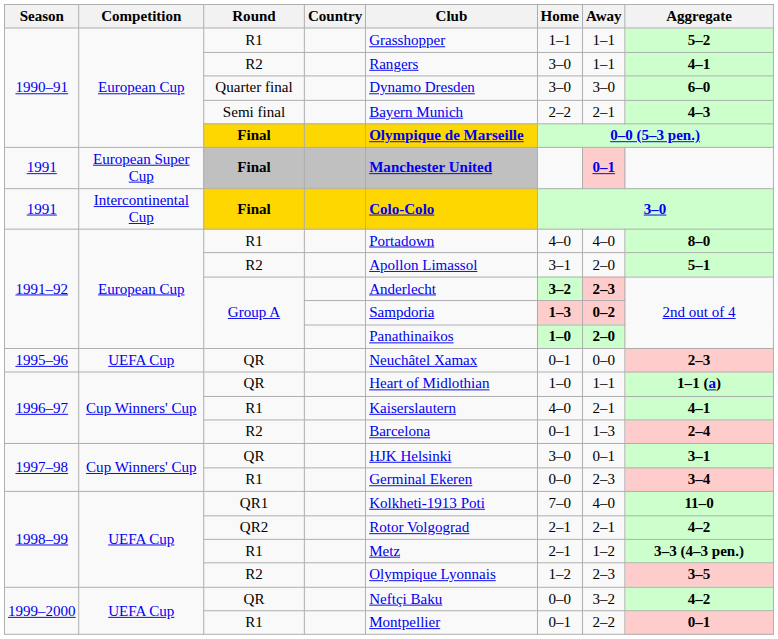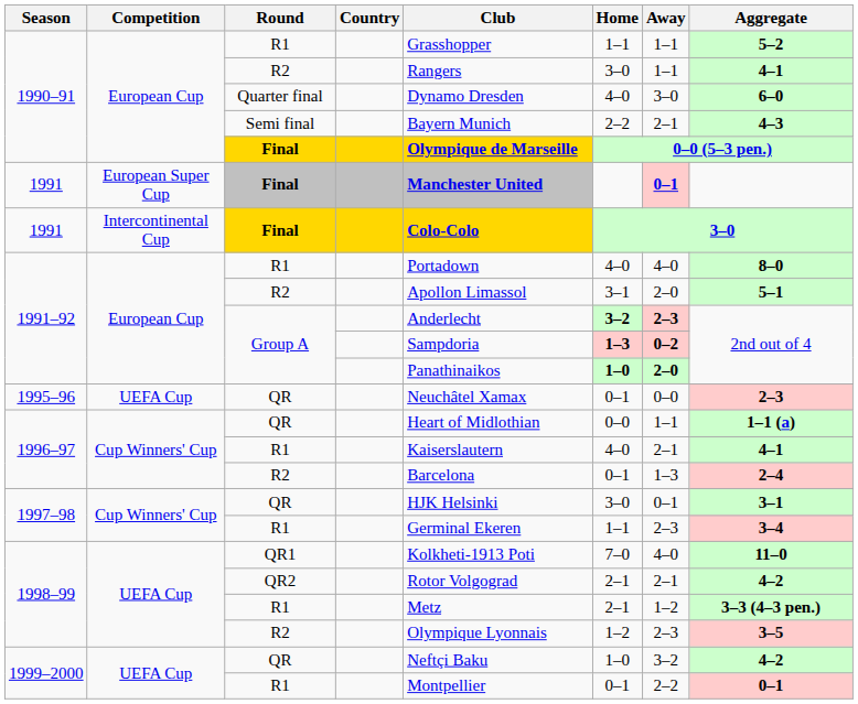 <table class="wikitable" style="text-align:center">
 <tr>
 <th>Season</th>
 <th width=125>Competition</th>
 <th width=100>Round</th>
 <th>Country</th>
 <th width=175>Club</th>
 <th>Home</th>
 <th>Away</th>
 <th width=150>Aggregate</th>
 </tr>
 <tr>
 <td rowspan=5><a href='#'>1990–91</a></td>
 <td rowspan=5><a href='#'>European Cup</a></td>
 <td>R1</td>
 <td></td>
 <td align=left><a href='#'>Grasshopper</a></td>
 <td>1–1</td>
 <td>1–1</td>
 <td bgcolor=ccffcc><strong>5–2</strong></td>
 </tr>
 <tr>
 <td>R2</td>
 <td></td>
 <td align=left><a href='#'>Rangers</a></td>
 <td>3–0</td>
 <td>1–1</td>
 <td bgcolor=ccffcc><strong>4–1</strong></td>
 </tr>
 <tr>
 <td>Quarter final</td>
 <td></td>
 <td align=left><a href='#'>Dynamo Dresden</a></td>
-<td>3–0</td>
+<td>4–0</td>
 <td>3–0</td>
 <td bgcolor=ccffcc><strong>6–0</strong></td>
 </tr>
 <tr>
 <td>Semi final</td>
 <td></td>
 <td align=left><a href='#'>Bayern Munich</a></td>
 <td>2–2</td>
 <td>2–1</td>
 <td bgcolor=ccffcc><strong>4–3</strong></td>
 </tr>
 <tr>
 <td bgcolor="gold"><strong>Final</strong></td>
 <td bgcolor="gold"></td>
 <td bgcolor="gold" style="text-align:left;"><strong><a href='#'>Olympique de Marseille</a></strong></td>
 <td colspan=3 bgcolor=ccffcc><strong><a href='#'>0–0 (5–3 pen.)</a></strong></td>
 </tr>
 <tr>
 <td><a href='#'>1991</a></td>
 <td><a href='#'>European Super Cup</a></td>
 <td bgcolor="silver"><strong>Final</strong></td>
 <td bgcolor="silver"></td>
 <td bgcolor="silver" style="text-align:left;"><strong><a href='#'>Manchester United</a></strong></td>
 <td></td>
 <td bgcolor=ffcccc><strong><a href='#'>0–1</a></strong></td>
 <td></td>
 </tr>
 <tr>
 <td><a href='#'>1991</a></td>
 <td><a href='#'>Intercontinental Cup</a></td>
 <td bgcolor="gold"><strong>Final</strong></td>
 <td bgcolor="gold"></td>
 <td bgcolor="gold" style="text-align:left;"><strong><a href='#'>Colo-Colo</a></strong></td>
 <td colspan=3 bgcolor=ccffcc><strong><a href='#'>3–0</a></strong></td>
 </tr>
 <tr>
 <td rowspan=5><a href='#'>1991–92</a></td>
 <td rowspan=5><a href='#'>European Cup</a></td>
 <td>R1</td>
 <td></td>
 <td align=left><a href='#'>Portadown</a></td>
 <td>4–0</td>
 <td>4–0</td>
 <td bgcolor=ccffcc><strong>8–0</strong></td>
 </tr>
 <tr>
 <td>R2</td>
 <td></td>
 <td align=left><a href='#'>Apollon Limassol</a></td>
 <td>3–1</td>
 <td>2–0</td>
 <td bgcolor=ccffcc><strong>5–1</strong></td>
 </tr>
 <tr>
 <td rowspan=3><a href='#'>Group A</a></td>
 <td></td>
 <td align=left><a href='#'>Anderlecht</a></td>
 <td bgcolor=ccffcc><strong>3–2</strong></td>
 <td bgcolor=ffcccc><strong>2–3</strong></td>
 <td rowspan=3><a href='#'>2nd out of 4</a></td>
 </tr>
 <tr>
 <td></td>
 <td align=left><a href='#'>Sampdoria</a></td>
 <td bgcolor=ffcccc><strong>1–3</strong></td>
 <td bgcolor=ffcccc><strong>0–2</strong></td>
 </tr>
 <tr>
 <td></td>
 <td align=left><a href='#'>Panathinaikos</a></td>
 <td bgcolor=ccffcc><strong>1–0</strong></td>
 <td bgcolor=ccffcc><strong>2–0</strong></td>
 </tr>
 <tr>
 <td><a href='#'>1995–96</a></td>
 <td><a href='#'>UEFA Cup</a></td>
 <td>QR</td>
 <td></td>
 <td align=left><a href='#'>Neuchâtel Xamax</a></td>
 <td>0–1</td>
 <td>0–0</td>
 <td bgcolor=ffcccc><strong>2–3</strong></td>
 </tr>
 <tr>
 <td rowspan=3><a href='#'>1996–97</a></td>
 <td rowspan=3><a href='#'>Cup Winners' Cup</a></td>
 <td>QR</td>
 <td></td>
 <td align=left><a href='#'>Heart of Midlothian</a></td>
-<td>1–0</td>
+<td>0–0</td>
 <td>1–1</td>
 <td bgcolor=ccffcc><strong>1–1 (<a href='#'>a</a>)</strong></td>
 </tr>
 <tr>
 <td>R1</td>
 <td></td>
 <td align=left><a href='#'>Kaiserslautern</a></td>
 <td>4–0</td>
 <td>2–1</td>
 <td bgcolor=ccffcc><strong>4–1</strong></td>
 </tr>
 <tr>
 <td>R2</td>
 <td></td>
 <td align=left><a href='#'>Barcelona</a></td>
 <td>0–1</td>
 <td>1–3</td>
 <td bgcolor=ffcccc><strong>2–4</strong></td>
 </tr>
 <tr>
 <td rowspan=2><a href='#'>1997–98</a></td>
 <td rowspan=2><a href='#'>Cup Winners' Cup</a></td>
 <td>QR</td>
 <td></td>
 <td align=left><a href='#'>HJK Helsinki</a></td>
 <td>3–0</td>
 <td>0–1</td>
 <td bgcolor=ccffcc><strong>3–1</strong></td>
 </tr>
 <tr>
 <td>R1</td>
 <td></td>
 <td align=left><a href='#'>Germinal Ekeren</a></td>
-<td>0–0</td>
+<td>1–1</td>
 <td>2–3</td>
 <td bgcolor=ffcccc><strong>3–4</strong></td>
 </tr>
 <tr>
 <td rowspan=4><a href='#'>1998–99</a></td>
 <td rowspan=4><a href='#'>UEFA Cup</a></td>
 <td>QR1</td>
 <td></td>
 <td align=left><a href='#'>Kolkheti-1913 Poti</a></td>
 <td>7–0</td>
 <td>4–0</td>
 <td bgcolor=ccffcc><strong>11–0</strong></td>
 </tr>
 <tr>
 <td>QR2</td>
 <td></td>
 <td align=left><a href='#'>Rotor Volgograd</a></td>
 <td>2–1</td>
 <td>2–1</td>
 <td bgcolor=ccffcc><strong>4–2</strong></td>
 </tr>
 <tr>
 <td>R1</td>
 <td></td>
 <td align=left><a href='#'>Metz</a></td>
 <td>2–1</td>
 <td>1–2</td>
 <td bgcolor=ccffcc><strong>3–3 (4–3 pen.)</strong></td>
 </tr>
 <tr>
 <td>R2</td>
 <td></td>
 <td align=left><a href='#'>Olympique Lyonnais</a></td>
 <td>1–2</td>
 <td>2–3</td>
 <td bgcolor=ffcccc><strong>3–5</strong></td>
 </tr>
 <tr>
 <td rowspan=2><a href='#'>1999–2000</a></td>
 <td rowspan=2><a href='#'>UEFA Cup</a></td>
 <td>QR</td>
 <td></td>
 <td align=left><a href='#'>Neftçi Baku</a></td>
-<td>0–0</td>
+<td>1–0</td>
 <td>3–2</td>
 <td bgcolor=ccffcc><strong>4–2</strong></td>
 </tr>
 <tr>
 <td>R1</td>
 <td></td>
 <td align=left><a href='#'>Montpellier</a></td>
 <td>0–1</td>
 <td>2–2</td>
 <td bgcolor=ffcccc><strong>0–1</strong></td>
 </tr>
 </table>
